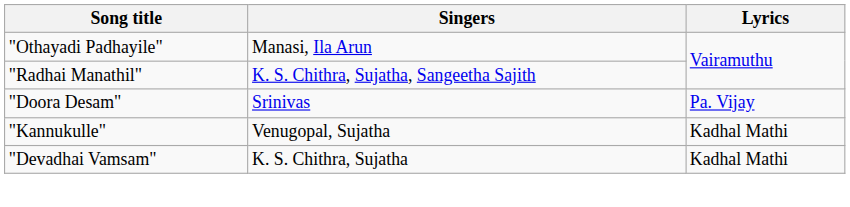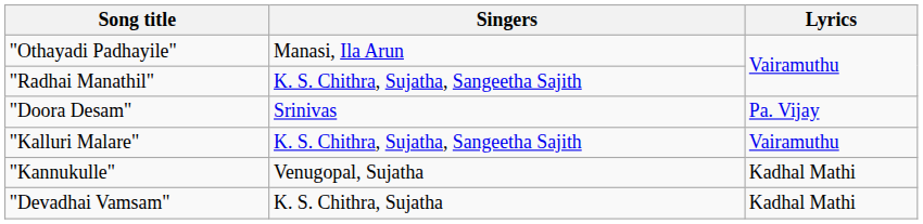 <table class="wikitable" width="60%">
 <tr>
 <th>Song title</th>
 <th>Singers</th>
 <th>Lyrics</th>
 </tr>
 <tr>
 <td>"Othayadi Padhayile"</td>
 <td>Manasi, <a href='#'>Ila Arun</a></td>
 <td rowspan=2><a href='#'>Vairamuthu</a></td>
 </tr>
 <tr>
 <td>"Radhai Manathil"</td>
 <td><a href='#'>K. S. Chithra</a>, <a href='#'>Sujatha</a>,  <a href='#'>Sangeetha Sajith</a></td>
 </tr>
 <tr>
 <td>"Doora Desam"</td>
 <td><a href='#'>Srinivas</a></td>
 <td><a href='#'>Pa. Vijay</a></td>
 </tr>
 <tr>
+<td>"Kalluri Malare"</td>
+<td><a href='#'>K. S. Chithra</a>, <a href='#'>Sujatha</a>,  <a href='#'>Sangeetha Sajith</a></td>
+<td><a href='#'>Vairamuthu</a></td>
+</tr>
+<tr>
 <td>"Kannukulle"</td>
 <td>Venugopal, Sujatha</td>
 <td>Kadhal Mathi</td>
 </tr>
 <tr>
 <td>"Devadhai Vamsam"</td>
 <td>K. S. Chithra, Sujatha</td>
 <td>Kadhal Mathi</td>
 </tr>
 </table>
